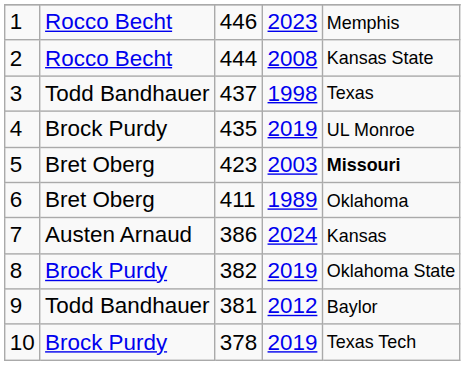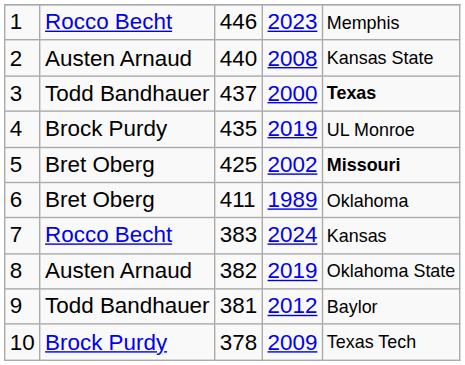 <table class="wikitable">
 <tr>
 </tr>
 <tr>
 <td>1</td>
 <td><a href='#'>Rocco Becht</a></td>
 <td>446</td>
 <td><a href='#'>2023</a></td>
 <td style="font-size:80%;">Memphis</td>
 </tr>
 <tr>
 <td>2</td>
-<td><a href='#'>Rocco Becht</a></td>
-<td>444</td>
+<td>Austen Arnaud</td>
+<td>440</td>
 <td><a href='#'>2008</a></td>
 <td style="font-size:80%;">Kansas State</td>
 </tr>
 <tr>
 <td>3</td>
 <td>Todd Bandhauer</td>
 <td>437</td>
-<td><a href='#'>1998</a></td>
-<td style="font-size:80%;">Texas</td>
+<td><a href='#'>2000</a></td>
+<td style="font-size:80%;"><strong>Texas</strong></td>
 </tr>
 <tr>
 <td>4</td>
 <td>Brock Purdy</td>
 <td>435</td>
 <td><a href='#'>2019</a></td>
 <td style="font-size:80%;">UL Monroe</td>
 </tr>
 <tr>
 <td>5</td>
 <td>Bret Oberg</td>
-<td>423</td>
-<td><a href='#'>2003</a></td>
+<td>425</td>
+<td><a href='#'>2002</a></td>
 <td style="font-size:80%;"><strong>Missouri</strong></td>
 </tr>
 <tr>
 <td>6</td>
 <td>Bret Oberg</td>
 <td>411</td>
 <td><a href='#'>1989</a></td>
 <td style="font-size:80%;">Oklahoma</td>
 </tr>
 <tr>
 <td>7</td>
-<td>Austen Arnaud</td>
-<td>386</td>
+<td><a href='#'>Rocco Becht</a></td>
+<td>383</td>
 <td><a href='#'>2024</a></td>
 <td style="font-size:80%;">Kansas</td>
 </tr>
 <tr>
 <td>8</td>
-<td><a href='#'>Brock Purdy</a></td>
+<td>Austen Arnaud</td>
 <td>382</td>
 <td><a href='#'>2019</a></td>
 <td style="font-size:80%;">Oklahoma State</td>
 </tr>
 <tr>
 <td>9</td>
 <td>Todd Bandhauer</td>
 <td>381</td>
 <td><a href='#'>2012</a></td>
 <td style="font-size:80%;">Baylor</td>
 </tr>
 <tr>
 <td>10</td>
 <td><a href='#'>Brock Purdy</a></td>
 <td>378</td>
-<td><a href='#'>2019</a></td>
+<td><a href='#'>2009</a></td>
 <td style="font-size:80%;">Texas Tech</td>
 </tr>
 </table>
